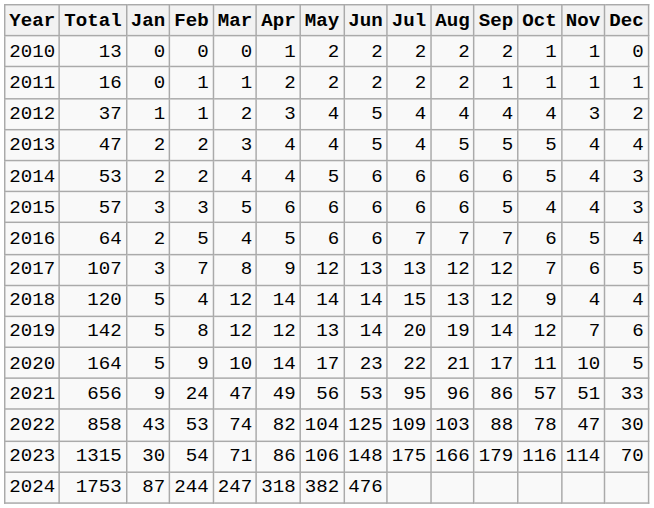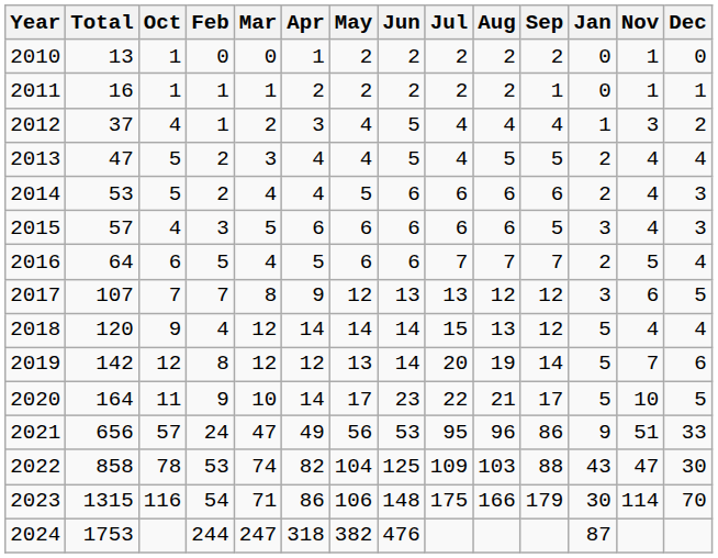 <table class="wikitable" style="text-align:right;">
 <tr>
 <th>Year</th>
 <th>Total</th>
-<th>Jan</th>
+<th>Oct</th>
 <th>Feb</th>
 <th>Mar</th>
 <th>Apr</th>
 <th>May</th>
 <th>Jun</th>
 <th>Jul</th>
 <th>Aug</th>
 <th>Sep</th>
-<th>Oct</th>
+<th>Jan</th>
 <th>Nov</th>
 <th>Dec</th>
 </tr>
 <tr align=right>
 <td>2010</td>
 <td>13</td>
-<td>0</td>
+<td>1</td>
 <td>0</td>
 <td>0</td>
 <td>1</td>
 <td>2</td>
 <td>2</td>
 <td>2</td>
 <td>2</td>
 <td>2</td>
-<td>1</td>
+<td>0</td>
 <td>1</td>
 <td>0</td>
 </tr>
 <tr align=right>
 <td>2011</td>
 <td>16</td>
-<td>0</td>
+<td>1</td>
 <td>1</td>
 <td>1</td>
 <td>2</td>
 <td>2</td>
 <td>2</td>
 <td>2</td>
 <td>2</td>
 <td>1</td>
-<td>1</td>
+<td>0</td>
 <td>1</td>
 <td>1</td>
 </tr>
 <tr align=right>
 <td>2012</td>
 <td>37</td>
-<td>1</td>
+<td>4</td>
 <td>1</td>
 <td>2</td>
 <td>3</td>
 <td>4</td>
 <td>5</td>
 <td>4</td>
 <td>4</td>
 <td>4</td>
-<td>4</td>
+<td>1</td>
 <td>3</td>
 <td>2</td>
 </tr>
 <tr align=right>
 <td>2013</td>
 <td>47</td>
-<td>2</td>
+<td>5</td>
 <td>2</td>
 <td>3</td>
 <td>4</td>
 <td>4</td>
 <td>5</td>
 <td>4</td>
 <td>5</td>
 <td>5</td>
-<td>5</td>
+<td>2</td>
 <td>4</td>
 <td>4</td>
 </tr>
 <tr align=right>
 <td>2014</td>
 <td>53</td>
-<td>2</td>
+<td>5</td>
 <td>2</td>
 <td>4</td>
 <td>4</td>
 <td>5</td>
 <td>6</td>
 <td>6</td>
 <td>6</td>
 <td>6</td>
-<td>5</td>
+<td>2</td>
 <td>4</td>
 <td>3</td>
 </tr>
 <tr align=right>
 <td>2015</td>
 <td>57</td>
-<td>3</td>
+<td>4</td>
 <td>3</td>
 <td>5</td>
 <td>6</td>
 <td>6</td>
 <td>6</td>
 <td>6</td>
 <td>6</td>
 <td>5</td>
-<td>4</td>
+<td>3</td>
 <td>4</td>
 <td>3</td>
 </tr>
 <tr align=right>
 <td>2016</td>
 <td>64</td>
-<td>2</td>
+<td>6</td>
 <td>5</td>
 <td>4</td>
 <td>5</td>
 <td>6</td>
 <td>6</td>
 <td>7</td>
 <td>7</td>
 <td>7</td>
-<td>6</td>
+<td>2</td>
 <td>5</td>
 <td>4</td>
 </tr>
 <tr align=right>
 <td>2017</td>
 <td>107</td>
-<td>3</td>
+<td>7</td>
 <td>7</td>
 <td>8</td>
 <td>9</td>
 <td>12</td>
 <td>13</td>
 <td>13</td>
 <td>12</td>
 <td>12</td>
-<td>7</td>
+<td>3</td>
 <td>6</td>
 <td>5</td>
 </tr>
 <tr align=right>
 <td>2018</td>
 <td>120</td>
-<td>5</td>
+<td>9</td>
 <td>4</td>
 <td>12</td>
 <td>14</td>
 <td>14</td>
 <td>14</td>
 <td>15</td>
 <td>13</td>
 <td>12</td>
-<td>9</td>
+<td>5</td>
 <td>4</td>
 <td>4</td>
 </tr>
 <tr align=right>
 <td>2019</td>
 <td>142</td>
-<td>5</td>
+<td>12</td>
 <td>8</td>
 <td>12</td>
 <td>12</td>
 <td>13</td>
 <td>14</td>
 <td>20</td>
 <td>19</td>
 <td>14</td>
-<td>12</td>
+<td>5</td>
 <td>7</td>
 <td>6</td>
 </tr>
 <tr align=right>
 <td>2020</td>
 <td>164</td>
-<td>5</td>
+<td>11</td>
 <td>9</td>
 <td>10</td>
 <td>14</td>
 <td>17</td>
 <td>23</td>
 <td>22</td>
 <td>21</td>
 <td>17</td>
-<td>11</td>
+<td>5</td>
 <td>10</td>
 <td>5</td>
 </tr>
 <tr align=right>
 <td>2021</td>
 <td>656</td>
-<td>9</td>
+<td>57</td>
 <td>24</td>
 <td>47</td>
 <td>49</td>
 <td>56</td>
 <td>53</td>
 <td>95</td>
 <td>96</td>
 <td>86</td>
-<td>57</td>
+<td>9</td>
 <td>51</td>
 <td>33</td>
 </tr>
 <tr align=right>
 <td>2022</td>
 <td>858</td>
-<td>43</td>
+<td>78</td>
 <td>53</td>
 <td>74</td>
 <td>82</td>
 <td>104</td>
 <td>125</td>
 <td>109</td>
 <td>103</td>
 <td>88</td>
-<td>78</td>
+<td>43</td>
 <td>47</td>
 <td>30</td>
 </tr>
 <tr align=right>
 <td>2023</td>
 <td>1315</td>
-<td>30</td>
+<td>116</td>
 <td>54</td>
 <td>71</td>
 <td>86</td>
 <td>106</td>
 <td>148</td>
 <td>175</td>
 <td>166</td>
 <td>179</td>
-<td>116</td>
+<td>30</td>
 <td>114</td>
 <td>70</td>
 </tr>
 <tr align=right>
 <td>2024</td>
 <td>1753</td>
-<td>87</td>
+<td></td>
 <td>244</td>
 <td>247</td>
 <td>318</td>
 <td>382</td>
 <td>476</td>
 <td></td>
 <td></td>
 <td></td>
-<td></td>
+<td>87</td>
 <td></td>
 <td></td>
 </tr>
 </table>
